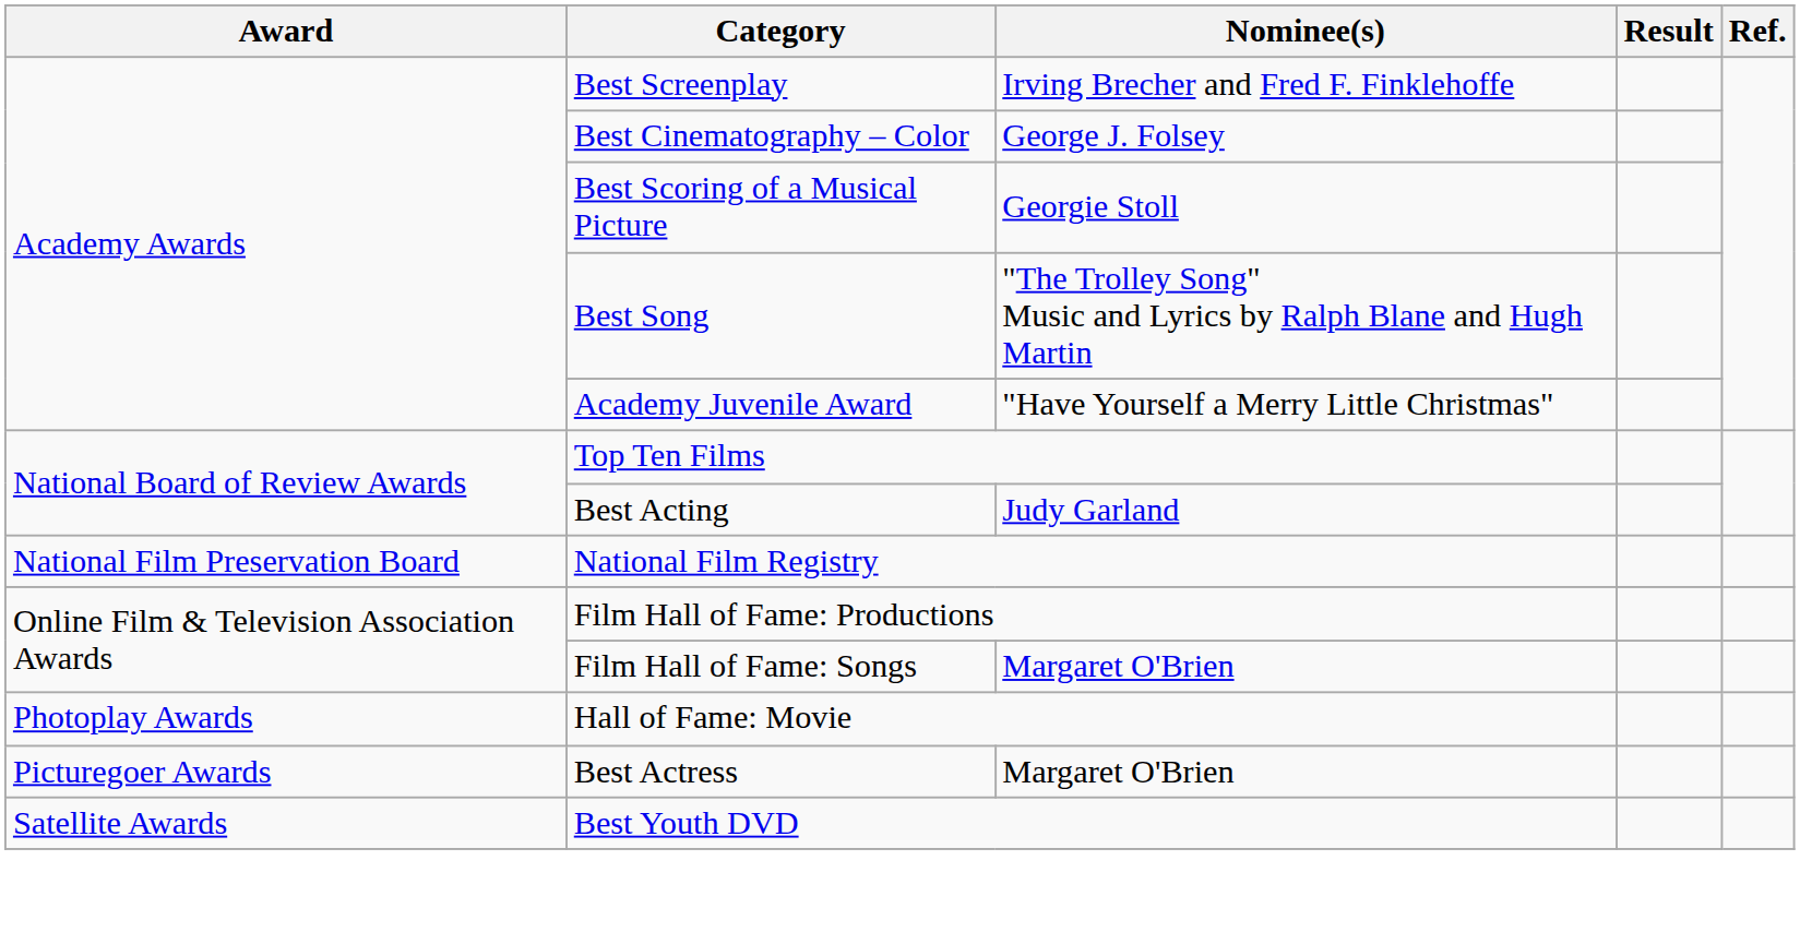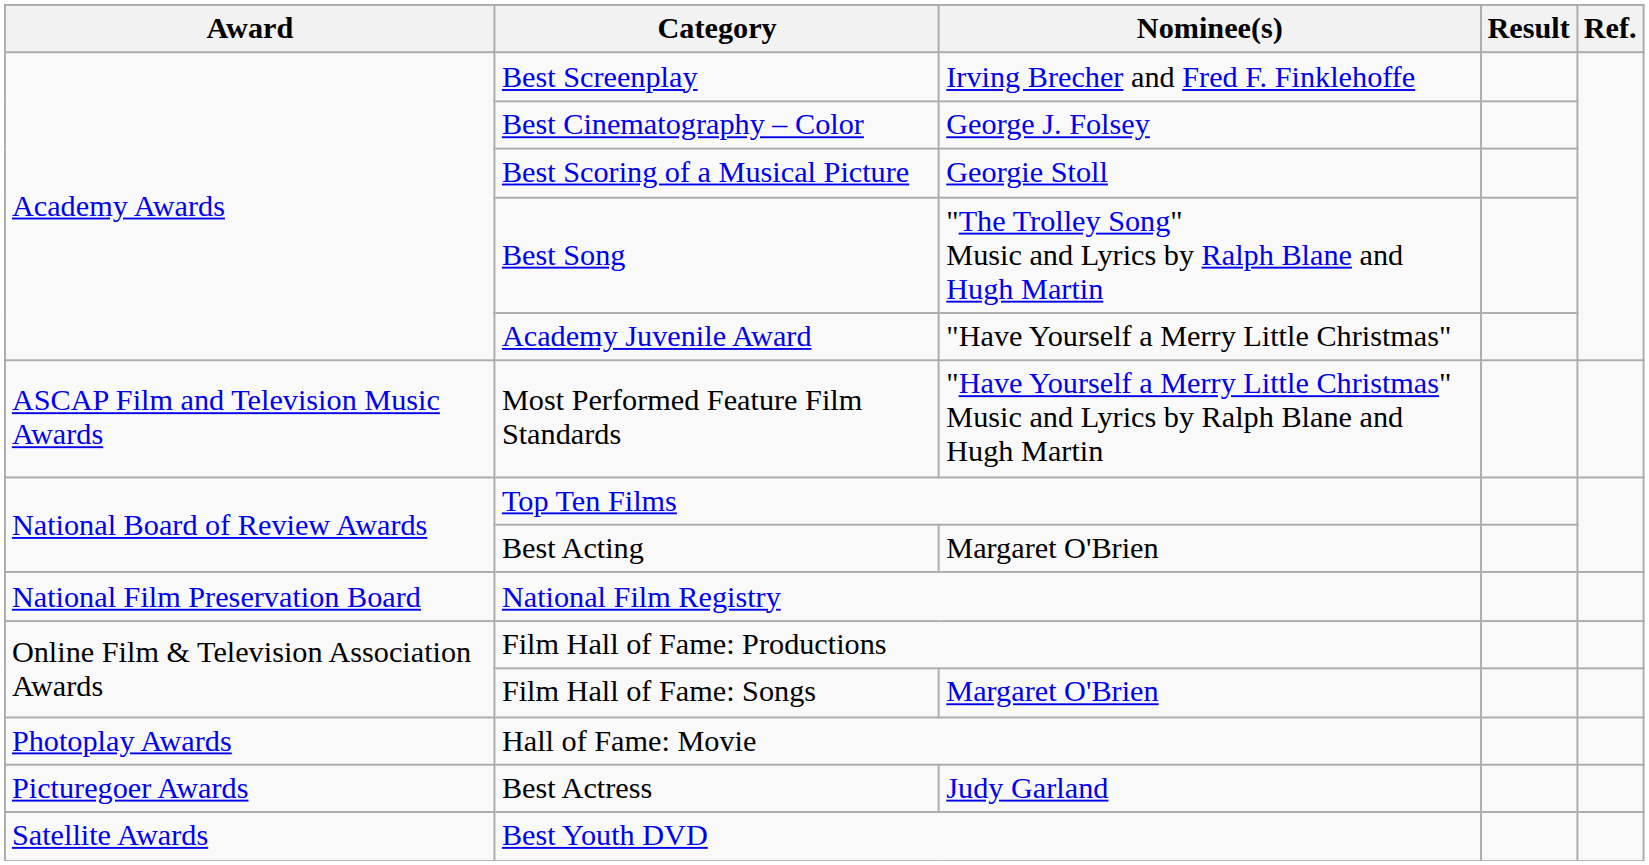 <table class="wikitable plainrowheaders">
 <tr>
 <th>Award</th>
 <th>Category</th>
 <th>Nominee(s)</th>
 <th>Result</th>
 <th>Ref.</th>
 </tr>
 <tr>
 <td rowspan="5"><a href='#'>Academy Awards</a></td>
 <td><a href='#'>Best Screenplay</a></td>
 <td><a href='#'>Irving Brecher</a> and <a href='#'>Fred F. Finklehoffe</a></td>
 <td></td>
 <td align="center" rowspan="5"></td>
 </tr>
 <tr>
 <td><a href='#'>Best Cinematography – Color</a></td>
 <td><a href='#'>George J. Folsey</a></td>
 <td></td>
 </tr>
 <tr>
 <td><a href='#'>Best Scoring of a Musical Picture</a></td>
 <td><a href='#'>Georgie Stoll</a></td>
 <td></td>
 </tr>
 <tr>
 <td><a href='#'>Best Song</a></td>
 <td>"<a href='#'>The Trolley Song</a>" <br> Music and Lyrics by <a href='#'>Ralph Blane</a> and <a href='#'>Hugh Martin</a></td>
 <td></td>
 </tr>
 <tr>
 <td><a href='#'>Academy Juvenile Award</a></td>
 <td>"Have Yourself a Merry Little Christmas"</td>
 <td></td>
 </tr>
 <tr>
+<td><a href='#'>ASCAP Film and Television Music Awards</a></td>
+<td>Most Performed Feature Film Standards</td>
+<td>"<a href='#'>Have Yourself a Merry Little Christmas</a>" <br> Music and Lyrics by Ralph Blane and Hugh Martin</td>
+<td></td>
+<td align="center"></td>
+</tr>
+<tr>
 <td rowspan="2"><a href='#'>National Board of Review Awards</a></td>
 <td colspan="2"><a href='#'>Top Ten Films</a></td>
 <td></td>
 <td align="center" rowspan="2"></td>
 </tr>
 <tr>
 <td>Best Acting</td>
-<td><a href='#'>Judy Garland</a></td>
+<td>Margaret O'Brien</td>
 <td></td>
 </tr>
 <tr>
 <td><a href='#'>National Film Preservation Board</a></td>
 <td colspan="2"><a href='#'>National Film Registry</a></td>
 <td></td>
 <td align="center"></td>
 </tr>
 <tr>
 <td rowspan="2">Online Film & Television Association Awards</td>
 <td colspan="2">Film Hall of Fame: Productions</td>
 <td></td>
 <td align="center"></td>
 </tr>
 <tr>
 <td>Film Hall of Fame: Songs</td>
 <td><a href='#'>Margaret O'Brien</a></td>
 <td></td>
 <td align="center"></td>
 </tr>
 <tr>
 <td><a href='#'>Photoplay Awards</a></td>
 <td colspan="2">Hall of Fame: Movie</td>
 <td></td>
 <td align="center"></td>
 </tr>
 <tr>
 <td><a href='#'>Picturegoer Awards</a></td>
 <td>Best Actress</td>
-<td>Margaret O'Brien</td>
+<td><a href='#'>Judy Garland</a></td>
 <td></td>
 <td align="center"></td>
 </tr>
 <tr>
 <td><a href='#'>Satellite Awards</a></td>
 <td colspan="2"><a href='#'>Best Youth DVD</a></td>
 <td></td>
 <td align="center"></td>
 </tr>
 </table>
